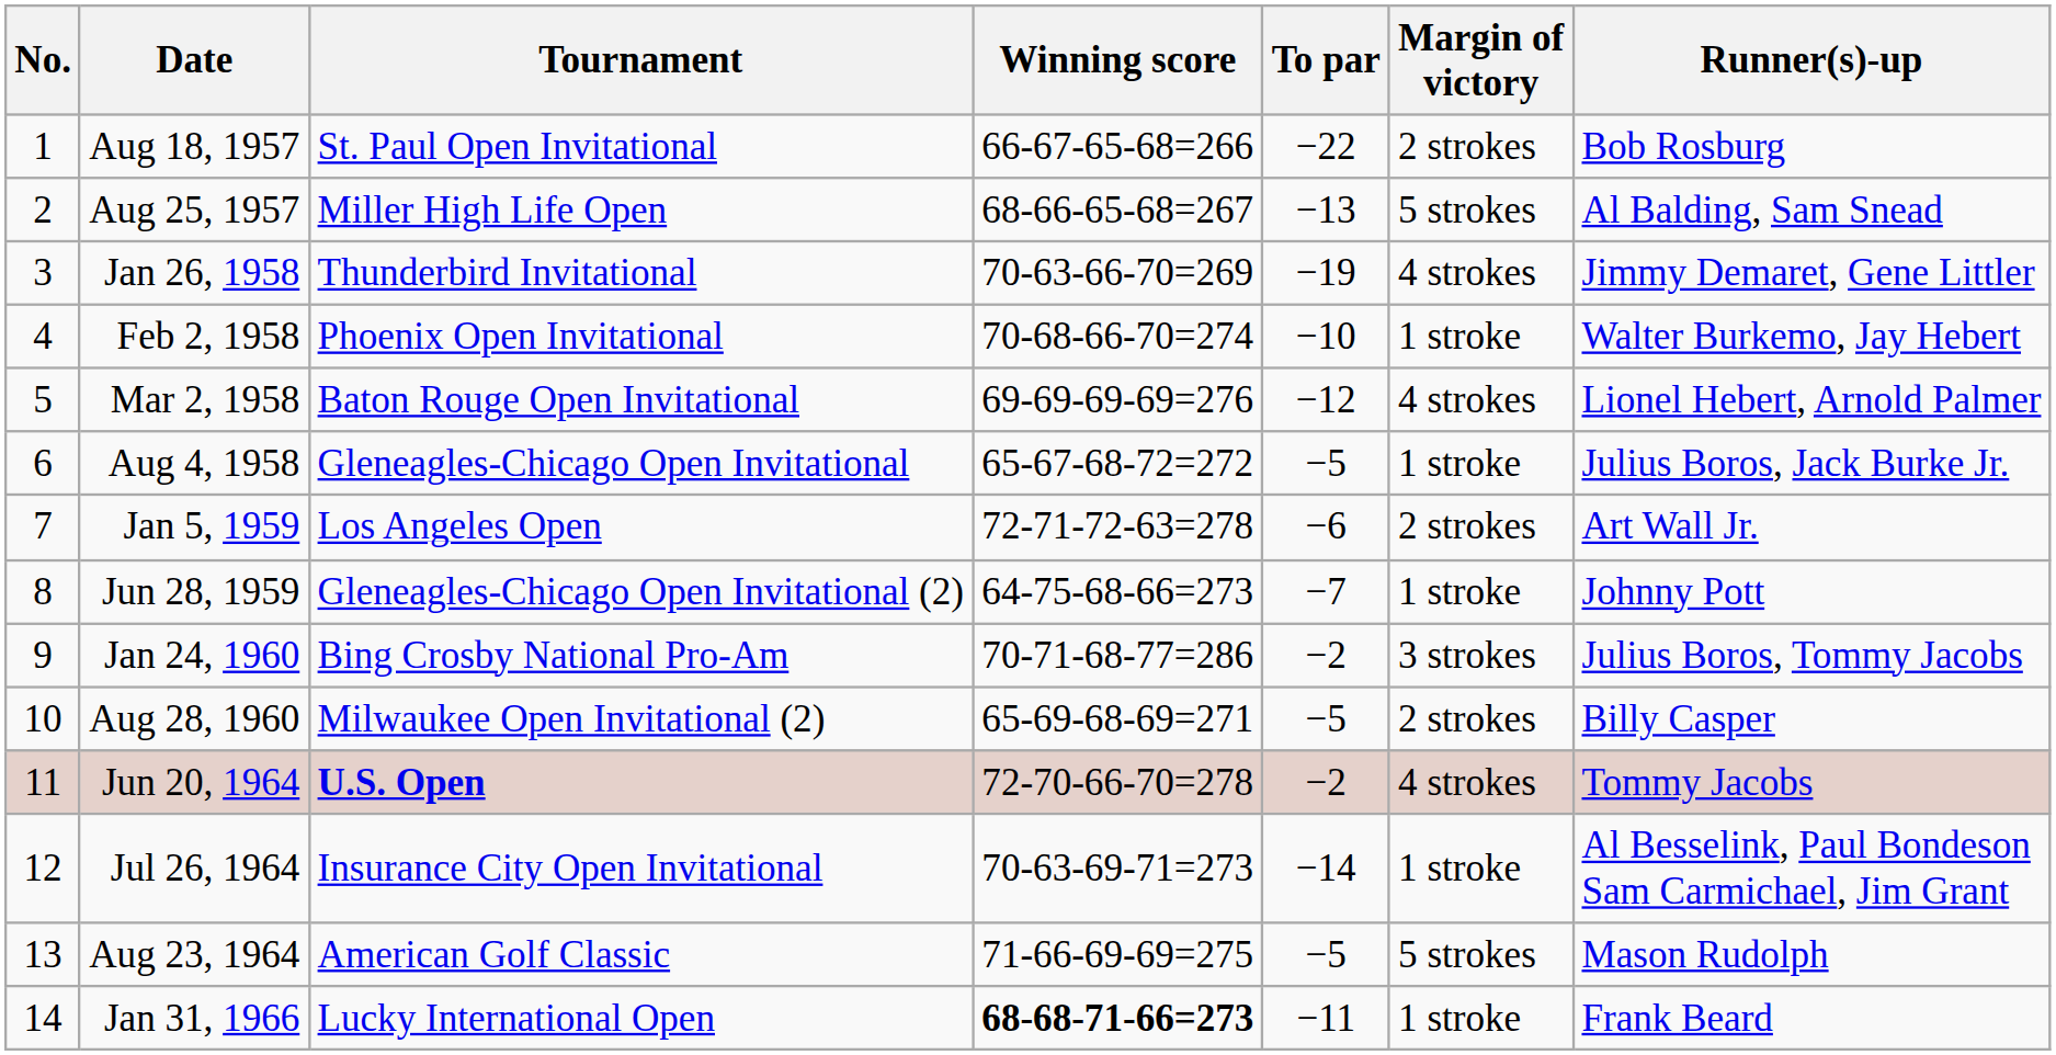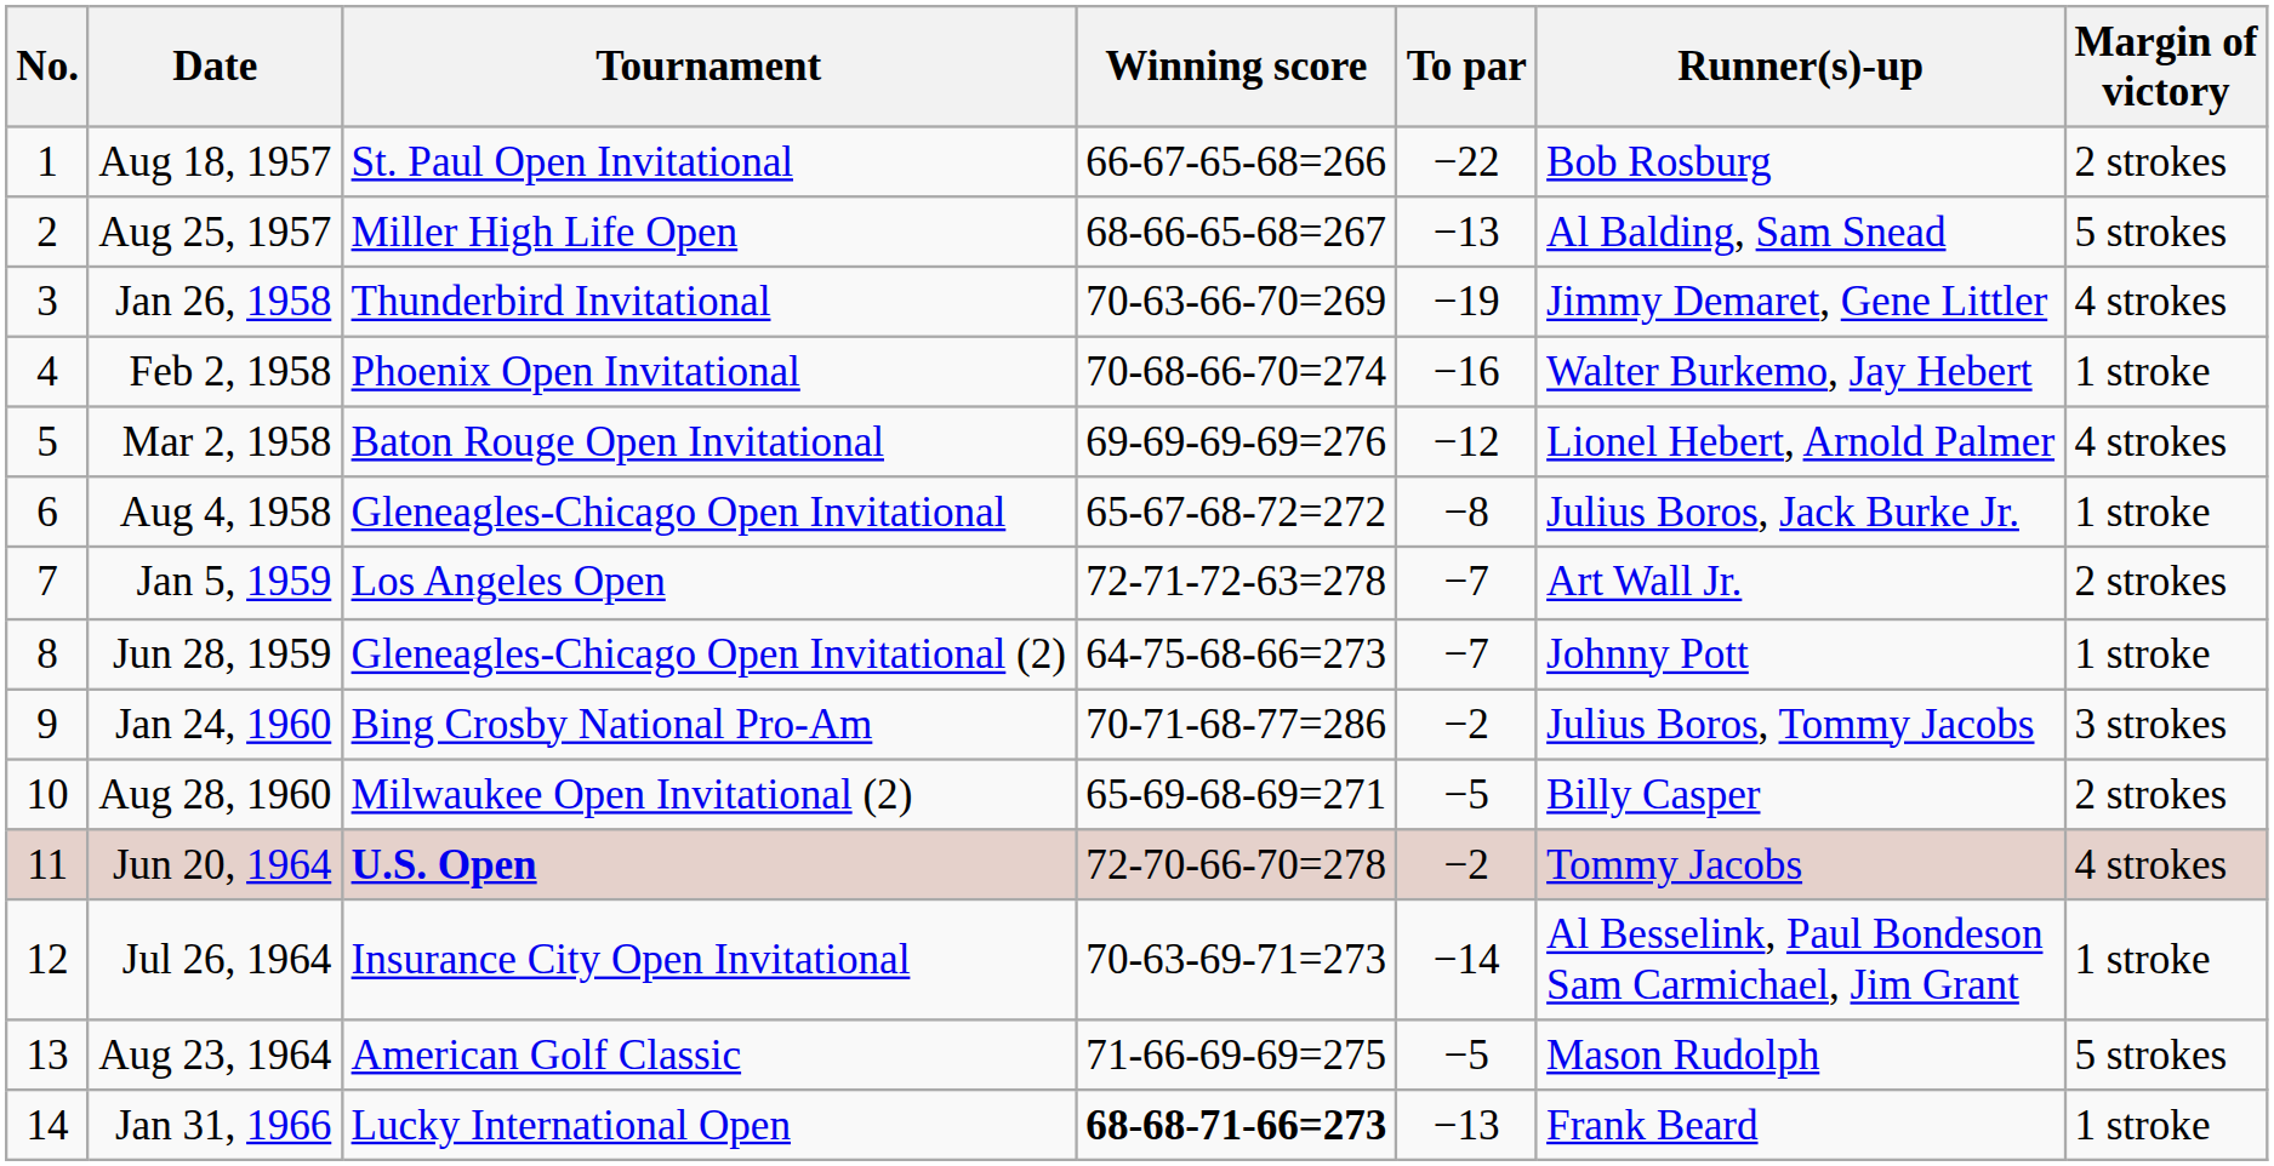 <table class="wikitable" style="font-size:95%;">
 <tr>
 <th>No.</th>
 <th>Date</th>
 <th>Tournament</th>
 <th>Winning score</th>
 <th>To par</th>
+<th>Runner(s)-up</th>
 <th>Margin of<br>victory</th>
-<th>Runner(s)-up</th>
 </tr>
 <tr>
 <td align=center>1</td>
 <td align=right>Aug 18, 1957</td>
 <td><a href='#'>St. Paul Open Invitational</a></td>
 <td>66-67-65-68=266</td>
 <td align=center>−22</td>
+<td> <a href='#'>Bob Rosburg</a></td>
 <td>2 strokes</td>
-<td> <a href='#'>Bob Rosburg</a></td>
 </tr>
 <tr>
 <td align=center>2</td>
 <td align=right>Aug 25, 1957</td>
 <td><a href='#'>Miller High Life Open</a></td>
 <td>68-66-65-68=267</td>
 <td align=center>−13</td>
+<td> <a href='#'>Al Balding</a>,  <a href='#'>Sam Snead</a></td>
 <td>5 strokes</td>
-<td> <a href='#'>Al Balding</a>,  <a href='#'>Sam Snead</a></td>
 </tr>
 <tr>
 <td align=center>3</td>
 <td align=right>Jan 26, <a href='#'>1958</a></td>
 <td><a href='#'>Thunderbird Invitational</a></td>
 <td>70-63-66-70=269</td>
 <td align=center>−19</td>
+<td> <a href='#'>Jimmy Demaret</a>,  <a href='#'>Gene Littler</a></td>
 <td>4 strokes</td>
-<td> <a href='#'>Jimmy Demaret</a>,  <a href='#'>Gene Littler</a></td>
 </tr>
 <tr>
 <td align=center>4</td>
 <td align=right>Feb 2, 1958</td>
 <td><a href='#'>Phoenix Open Invitational</a></td>
 <td>70-68-66-70=274</td>
-<td align=center>−10</td>
+<td align=center>−16</td>
+<td> <a href='#'>Walter Burkemo</a>,  <a href='#'>Jay Hebert</a></td>
 <td>1 stroke</td>
-<td> <a href='#'>Walter Burkemo</a>,  <a href='#'>Jay Hebert</a></td>
 </tr>
 <tr>
 <td align=center>5</td>
 <td align=right>Mar 2, 1958</td>
 <td><a href='#'>Baton Rouge Open Invitational</a></td>
 <td>69-69-69-69=276</td>
 <td align=center>−12</td>
+<td> <a href='#'>Lionel Hebert</a>,  <a href='#'>Arnold Palmer</a></td>
 <td>4 strokes</td>
-<td> <a href='#'>Lionel Hebert</a>,  <a href='#'>Arnold Palmer</a></td>
 </tr>
 <tr>
 <td align=center>6</td>
 <td align=right>Aug 4, 1958</td>
 <td><a href='#'>Gleneagles-Chicago Open Invitational</a></td>
 <td>65-67-68-72=272</td>
-<td align=center>−5</td>
+<td align=center>−8</td>
+<td> <a href='#'>Julius Boros</a>,  <a href='#'>Jack Burke Jr.</a></td>
 <td>1 stroke</td>
-<td> <a href='#'>Julius Boros</a>,  <a href='#'>Jack Burke Jr.</a></td>
 </tr>
 <tr>
 <td align=center>7</td>
 <td align=right>Jan 5, <a href='#'>1959</a></td>
 <td><a href='#'>Los Angeles Open</a></td>
 <td>72-71-72-63=278</td>
-<td align=center>−6</td>
+<td align=center>−7</td>
+<td> <a href='#'>Art Wall Jr.</a></td>
 <td>2 strokes</td>
-<td> <a href='#'>Art Wall Jr.</a></td>
 </tr>
 <tr>
 <td align=center>8</td>
 <td align=right>Jun 28, 1959</td>
 <td><a href='#'>Gleneagles-Chicago Open Invitational</a> (2)</td>
 <td>64-75-68-66=273</td>
 <td align=center>−7</td>
+<td> <a href='#'>Johnny Pott</a></td>
 <td>1 stroke</td>
-<td> <a href='#'>Johnny Pott</a></td>
 </tr>
 <tr>
 <td align=center>9</td>
 <td align=right>Jan 24, <a href='#'>1960</a></td>
 <td><a href='#'>Bing Crosby National Pro-Am</a></td>
 <td>70-71-68-77=286</td>
 <td align=center>−2</td>
+<td> <a href='#'>Julius Boros</a>,  <a href='#'>Tommy Jacobs</a></td>
 <td>3 strokes</td>
-<td> <a href='#'>Julius Boros</a>,  <a href='#'>Tommy Jacobs</a></td>
 </tr>
 <tr>
 <td align=center>10</td>
 <td align=right>Aug 28, 1960</td>
 <td><a href='#'>Milwaukee Open Invitational</a> (2)</td>
 <td>65-69-68-69=271</td>
 <td align=center>−5</td>
+<td> <a href='#'>Billy Casper</a></td>
 <td>2 strokes</td>
-<td> <a href='#'>Billy Casper</a></td>
 </tr>
 <tr style="background:#e5d1cb;">
 <td align=center>11</td>
 <td align=right>Jun 20, <a href='#'>1964</a></td>
 <td><strong><a href='#'>U.S. Open</a></strong></td>
 <td>72-70-66-70=278</td>
 <td align=center>−2</td>
+<td> <a href='#'>Tommy Jacobs</a></td>
 <td>4 strokes</td>
-<td> <a href='#'>Tommy Jacobs</a></td>
 </tr>
 <tr>
 <td align=center>12</td>
 <td align=right>Jul 26, 1964</td>
 <td><a href='#'>Insurance City Open Invitational</a></td>
 <td>70-63-69-71=273</td>
 <td align=center>−14</td>
+<td> <a href='#'>Al Besselink</a>,  <a href='#'>Paul Bondeson</a><br> <a href='#'>Sam Carmichael</a>,  <a href='#'>Jim Grant</a></td>
 <td>1 stroke</td>
-<td> <a href='#'>Al Besselink</a>,  <a href='#'>Paul Bondeson</a><br> <a href='#'>Sam Carmichael</a>,  <a href='#'>Jim Grant</a></td>
 </tr>
 <tr>
 <td align=center>13</td>
 <td align=right>Aug 23, 1964</td>
 <td><a href='#'>American Golf Classic</a></td>
 <td>71-66-69-69=275</td>
 <td align=center>−5</td>
+<td> <a href='#'>Mason Rudolph</a></td>
 <td>5 strokes</td>
-<td> <a href='#'>Mason Rudolph</a></td>
 </tr>
 <tr>
 <td align=center>14</td>
 <td align=right>Jan 31, <a href='#'>1966</a></td>
 <td><a href='#'>Lucky International Open</a></td>
 <td><strong>68-68-71-66=273</strong></td>
-<td align=center>−11</td>
+<td align=center>−13</td>
+<td> <a href='#'>Frank Beard</a></td>
 <td>1 stroke</td>
-<td> <a href='#'>Frank Beard</a></td>
 </tr>
 </table>
